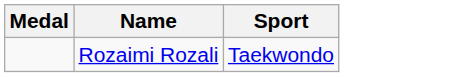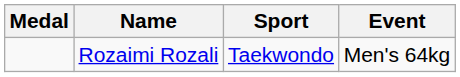 <table class="wikitable sortable">
 <tr>
 <th>Medal</th>
 <th>Name</th>
 <th>Sport</th>
+<th>Event</th>
 </tr>
 <tr>
 <td></td>
 <td><a href='#'>Rozaimi Rozali</a></td>
 <td><a href='#'>Taekwondo</a></td>
+<td>Men's 64kg</td>
 </tr>
 </table>
